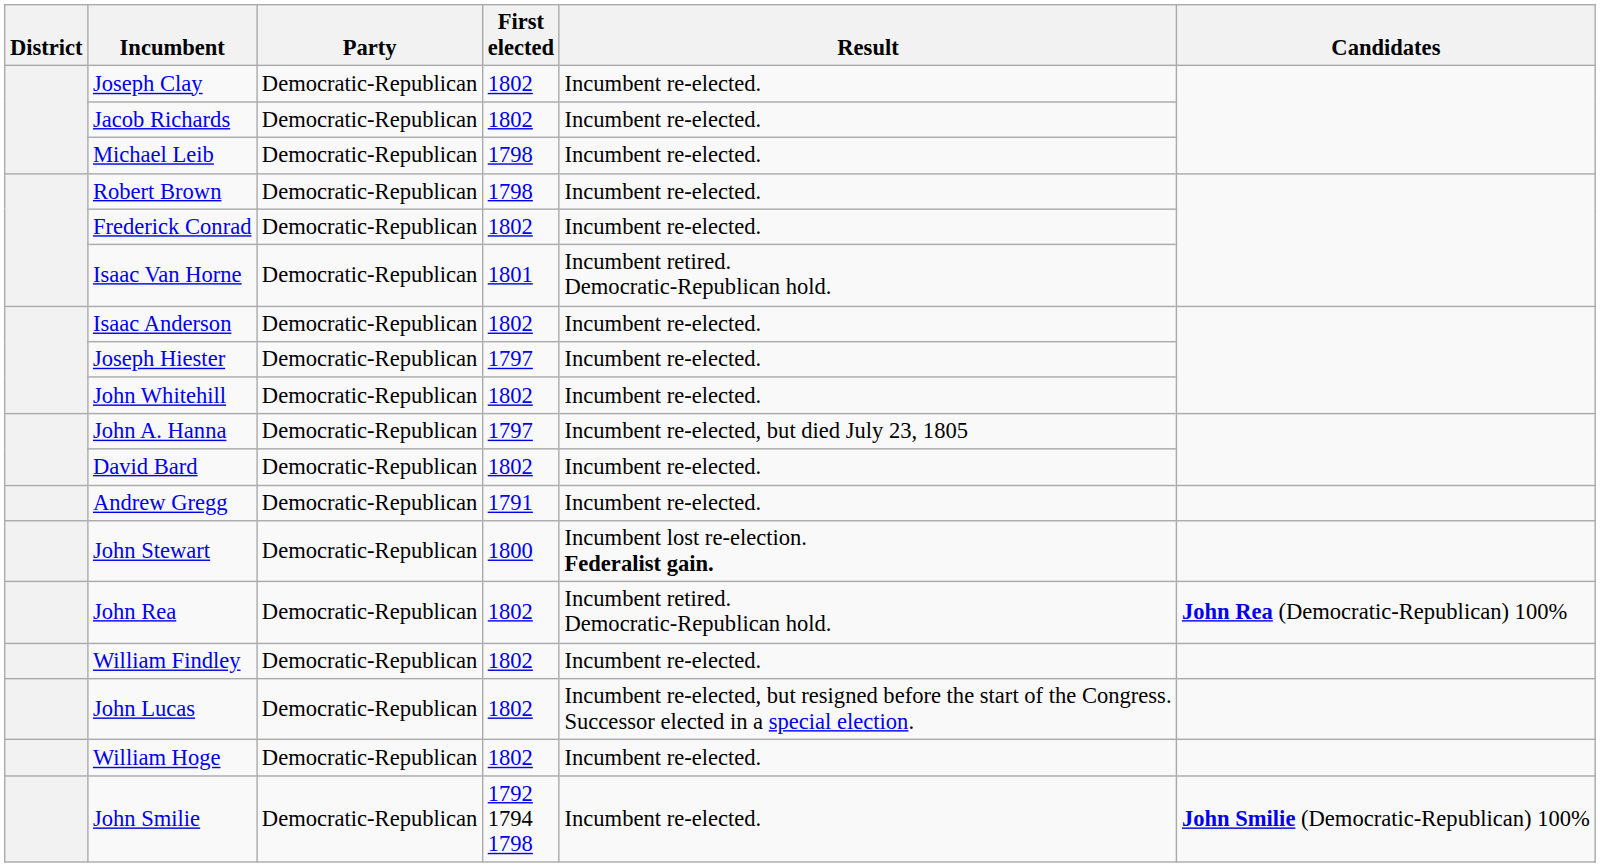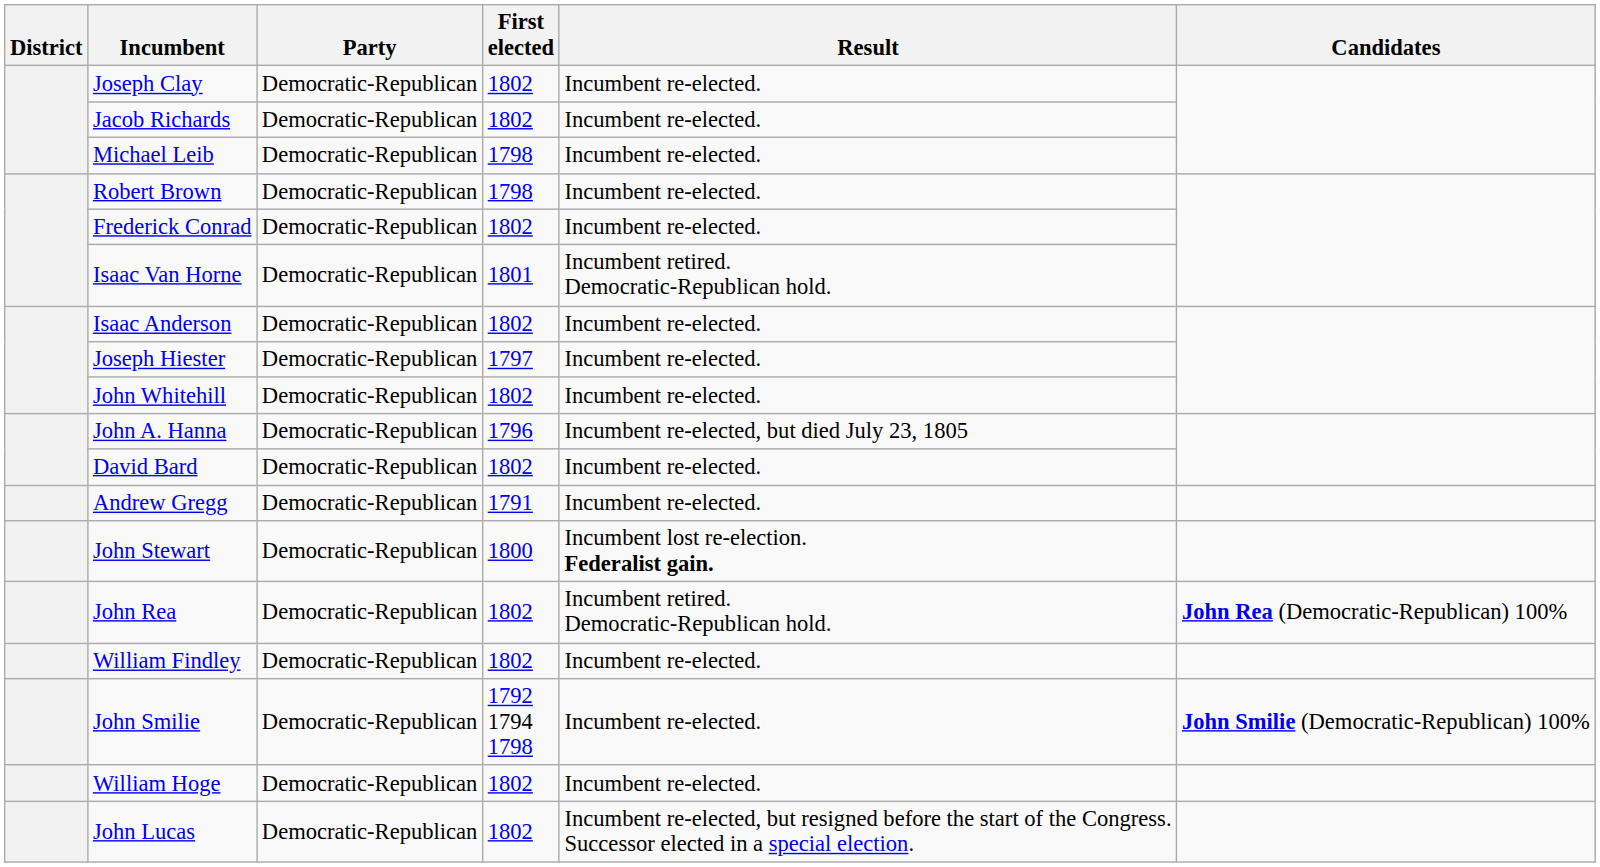 <table class=wikitable>
 <tr valign=bottom>
 <th>District</th>
 <th>Incumbent</th>
 <th>Party</th>
 <th>First<br>elected</th>
 <th>Result</th>
 <th>Candidates</th>
 </tr>
 <tr>
 <th rowspan=3><br></th>
 <td><a href='#'>Joseph Clay</a></td>
 <td>Democratic-Republican</td>
 <td><a href='#'>1802</a></td>
 <td>Incumbent re-elected.</td>
 <td rowspan=3 nowrap></td>
 </tr>
 <tr>
 <td><a href='#'>Jacob Richards</a></td>
 <td>Democratic-Republican</td>
 <td><a href='#'>1802</a></td>
 <td>Incumbent re-elected.</td>
 </tr>
 <tr>
 <td><a href='#'>Michael Leib</a></td>
 <td>Democratic-Republican</td>
 <td><a href='#'>1798</a></td>
 <td>Incumbent re-elected.</td>
 </tr>
 <tr>
 <th rowspan=3><br></th>
 <td><a href='#'>Robert Brown</a></td>
 <td>Democratic-Republican</td>
 <td><a href='#'>1798 </a></td>
 <td>Incumbent re-elected.</td>
 <td rowspan=3 nowrap></td>
 </tr>
 <tr>
 <td><a href='#'>Frederick Conrad</a></td>
 <td>Democratic-Republican</td>
 <td><a href='#'>1802</a></td>
 <td>Incumbent re-elected.</td>
 </tr>
 <tr>
 <td><a href='#'>Isaac Van Horne</a></td>
 <td>Democratic-Republican</td>
 <td><a href='#'>1801 </a></td>
 <td>Incumbent retired.<br>Democratic-Republican hold.</td>
 </tr>
 <tr>
 <th rowspan=3><br></th>
 <td><a href='#'>Isaac Anderson</a></td>
 <td>Democratic-Republican</td>
 <td><a href='#'>1802</a></td>
 <td>Incumbent re-elected.</td>
 <td rowspan=3 nowrap></td>
 </tr>
 <tr>
 <td><a href='#'>Joseph Hiester</a></td>
 <td>Democratic-Republican</td>
 <td><a href='#'>1797 </a></td>
 <td>Incumbent re-elected.</td>
 </tr>
 <tr>
 <td><a href='#'>John Whitehill</a></td>
 <td>Democratic-Republican</td>
 <td><a href='#'>1802</a></td>
 <td>Incumbent re-elected.</td>
 </tr>
 <tr>
 <th rowspan=2><br></th>
 <td><a href='#'>John A. Hanna</a></td>
 <td>Democratic-Republican</td>
-<td><a href='#'>1797</a></td>
+<td><a href='#'>1796</a></td>
 <td>Incumbent re-elected, but died July 23, 1805</td>
 <td rowspan=2 nowrap></td>
 </tr>
 <tr>
 <td><a href='#'>David Bard</a></td>
 <td>Democratic-Republican</td>
 <td><a href='#'>1802</a></td>
 <td>Incumbent re-elected.</td>
 </tr>
 <tr>
 <th></th>
 <td><a href='#'>Andrew Gregg</a></td>
 <td>Democratic-Republican</td>
 <td><a href='#'>1791</a></td>
 <td>Incumbent re-elected.</td>
 <td nowrap></td>
 </tr>
 <tr>
 <th></th>
 <td><a href='#'>John Stewart</a></td>
 <td>Democratic-Republican</td>
 <td><a href='#'>1800</a></td>
 <td>Incumbent lost re-election.<br><strong>Federalist gain.</strong></td>
 <td nowrap></td>
 </tr>
 <tr>
 <th></th>
 <td><a href='#'>John Rea</a></td>
 <td>Democratic-Republican</td>
 <td><a href='#'>1802</a></td>
 <td>Incumbent retired.<br>Democratic-Republican hold.</td>
 <td nowrap><strong> <a href='#'>John Rea</a></strong> (Democratic-Republican) 100%</td>
 </tr>
 <tr>
 <th></th>
 <td><a href='#'>William Findley</a></td>
 <td>Democratic-Republican</td>
 <td><a href='#'>1802</a></td>
 <td>Incumbent re-elected.</td>
 <td nowrap></td>
 </tr>
 <tr>
 <th></th>
-<td><a href='#'>John Lucas</a></td>
+<td><a href='#'>John Smilie</a></td>
 <td>Democratic-Republican</td>
-<td><a href='#'>1802</a></td>
-<td>Incumbent re-elected, but resigned before the start of the Congress.<br>Successor elected in a <a href='#'>special election</a>.</td>
-<td nowrap></td>
+<td><a href='#'>1792</a><br>1794 <br><a href='#'>1798</a></td>
+<td>Incumbent re-elected.</td>
+<td nowrap><strong> <a href='#'>John Smilie</a></strong> (Democratic-Republican) 100%</td>
 </tr>
 <tr>
 <th></th>
 <td><a href='#'>William Hoge</a></td>
 <td>Democratic-Republican</td>
 <td><a href='#'>1802 </a></td>
 <td>Incumbent re-elected.</td>
 <td nowrap></td>
 </tr>
 <tr>
 <th></th>
-<td><a href='#'>John Smilie</a></td>
+<td><a href='#'>John Lucas</a></td>
 <td>Democratic-Republican</td>
-<td><a href='#'>1792</a><br>1794 <br><a href='#'>1798</a></td>
-<td>Incumbent re-elected.</td>
-<td nowrap><strong> <a href='#'>John Smilie</a></strong> (Democratic-Republican) 100%</td>
+<td><a href='#'>1802</a></td>
+<td>Incumbent re-elected, but resigned before the start of the Congress.<br>Successor elected in a <a href='#'>special election</a>.</td>
+<td nowrap></td>
 </tr>
 </table>
